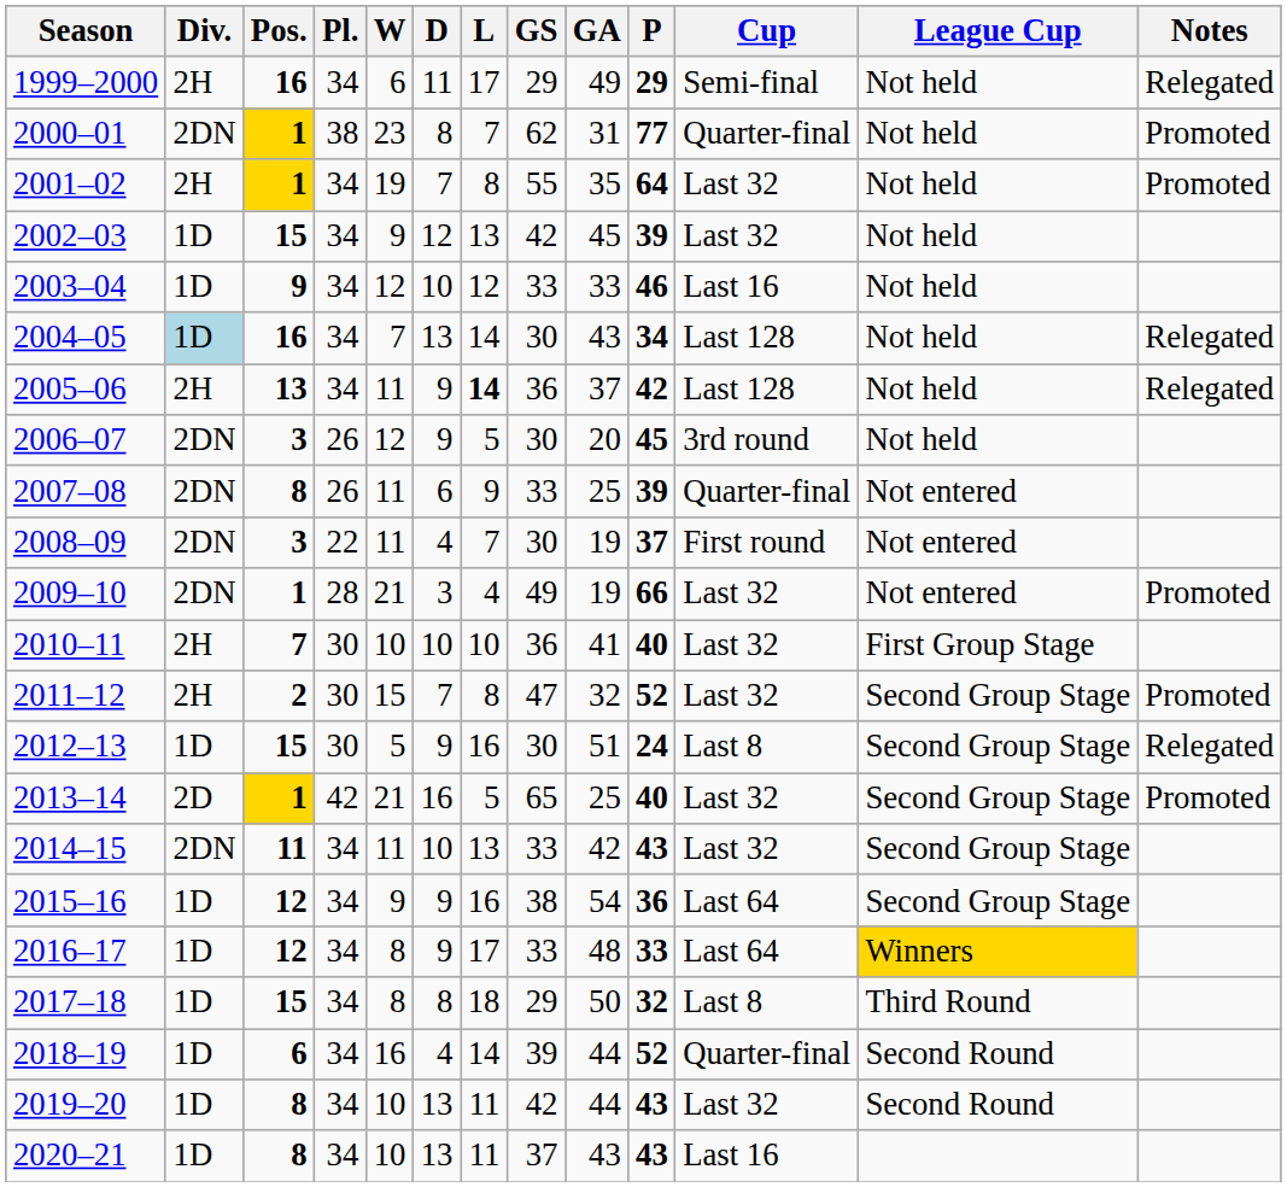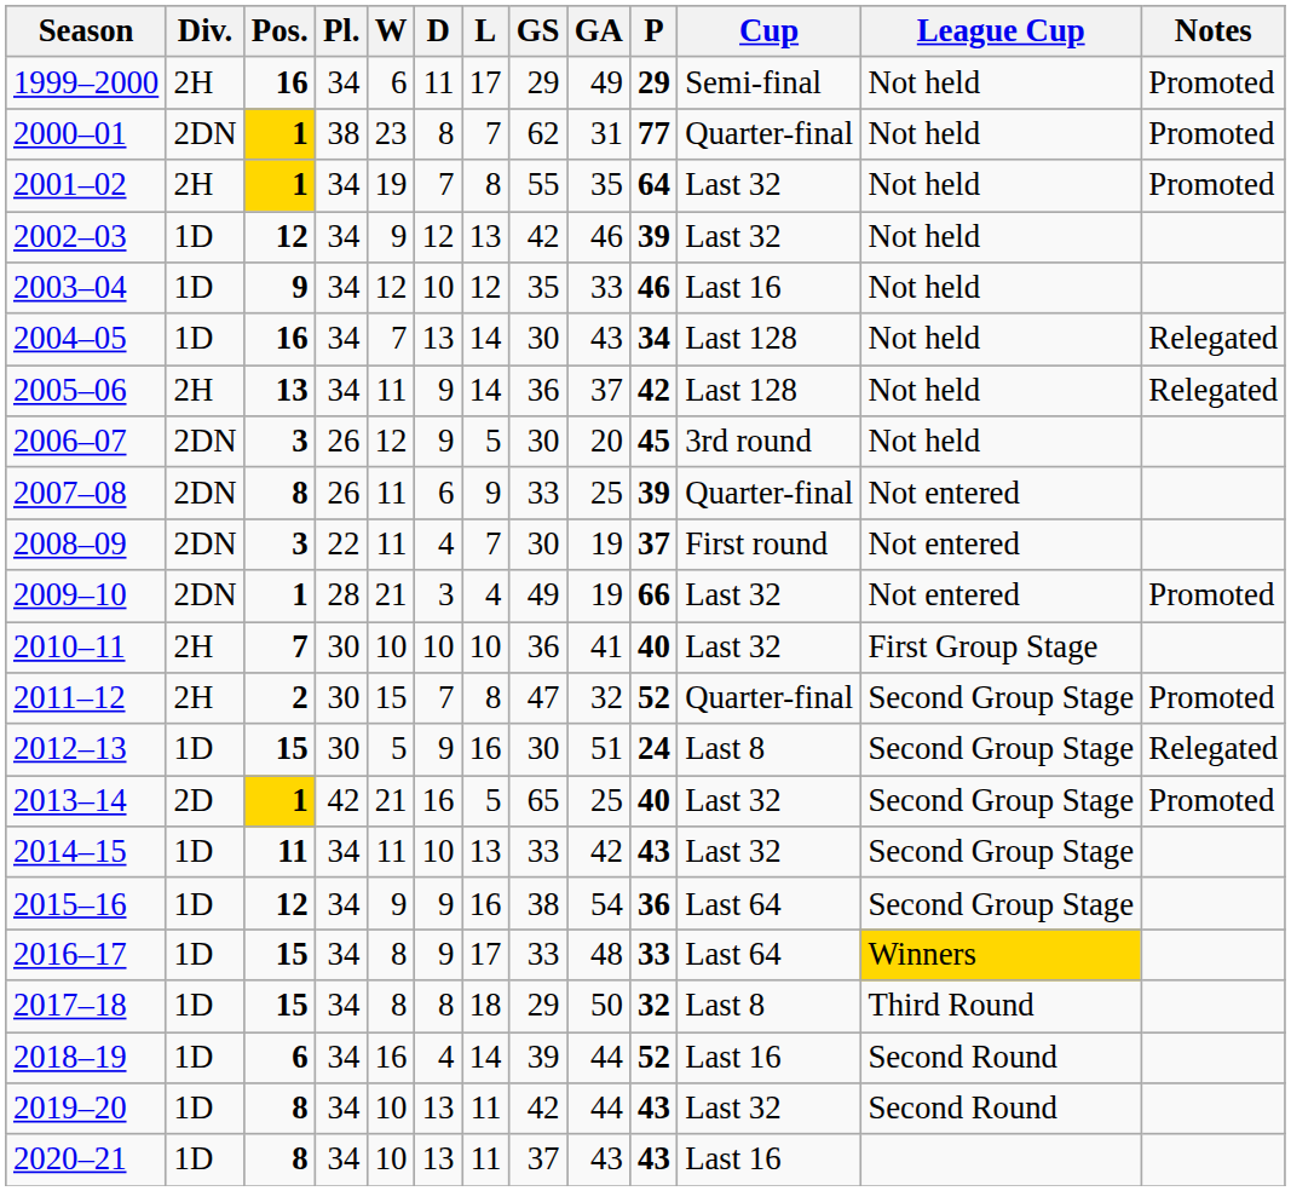 <table class="wikitable collapsible collapsed">
 <tr bgcolor="#efefef">
 <th>Season</th>
 <th>Div.</th>
 <th>Pos.</th>
 <th>Pl.</th>
 <th>W</th>
 <th>D</th>
 <th>L</th>
 <th>GS</th>
 <th>GA</th>
 <th>P</th>
 <th><a href='#'>Cup</a></th>
 <th><a href='#'>League Cup</a></th>
 <th>Notes</th>
 </tr>
 <tr>
 <td><a href='#'>1999–2000</a></td>
 <td>2H</td>
 <td align=right><strong>16</strong></td>
 <td align=right>34</td>
 <td align=right>6</td>
 <td align=right>11</td>
 <td align=right>17</td>
 <td align=right>29</td>
 <td align=right>49</td>
 <td align=right><strong>29</strong></td>
 <td>Semi-final</td>
 <td>Not held</td>
-<td>Relegated</td>
+<td>Promoted</td>
 </tr>
 <tr>
 <td><a href='#'>2000–01</a></td>
 <td>2DN</td>
 <td align=right style="background:gold;"><strong>1</strong></td>
 <td align=right>38</td>
 <td align=right>23</td>
 <td align=right>8</td>
 <td align=right>7</td>
 <td align=right>62</td>
 <td align=right>31</td>
 <td align=right><strong>77</strong></td>
 <td>Quarter-final</td>
 <td>Not held</td>
 <td>Promoted</td>
 </tr>
 <tr>
 <td><a href='#'>2001–02</a></td>
 <td>2H</td>
 <td align=right style="background:gold;"><strong>1</strong></td>
 <td align=right>34</td>
 <td align=right>19</td>
 <td align=right>7</td>
 <td align=right>8</td>
 <td align=right>55</td>
 <td align=right>35</td>
 <td align=right><strong>64</strong></td>
 <td>Last 32</td>
 <td>Not held</td>
 <td>Promoted</td>
 </tr>
 <tr>
 <td><a href='#'>2002–03</a></td>
 <td>1D</td>
-<td align=right><strong>15</strong></td>
+<td align=right><strong>12</strong></td>
 <td align=right>34</td>
 <td align=right>9</td>
 <td align=right>12</td>
 <td align=right>13</td>
 <td align=right>42</td>
-<td align=right>45</td>
+<td align=right>46</td>
 <td align=right><strong>39</strong></td>
 <td>Last 32</td>
 <td>Not held</td>
 <td></td>
 </tr>
 <tr>
 <td><a href='#'>2003–04</a></td>
 <td>1D</td>
 <td align=right><strong>9</strong></td>
 <td align=right>34</td>
 <td align=right>12</td>
 <td align=right>10</td>
 <td align=right>12</td>
-<td align=right>33</td>
+<td align=right>35</td>
 <td align=right>33</td>
 <td align=right><strong>46</strong></td>
 <td>Last 16</td>
 <td>Not held</td>
 <td></td>
 </tr>
 <tr>
 <td><a href='#'>2004–05</a></td>
-<td style="background: lightblue;">1D</td>
+<td>1D</td>
 <td align=right><strong>16</strong></td>
 <td align=right>34</td>
 <td align=right>7</td>
 <td align=right>13</td>
 <td align=right>14</td>
 <td align=right>30</td>
 <td align=right>43</td>
 <td align=right><strong>34</strong></td>
 <td>Last 128</td>
 <td>Not held</td>
 <td>Relegated</td>
 </tr>
 <tr>
 <td><a href='#'>2005–06</a></td>
 <td>2H</td>
 <td align=right><strong>13</strong></td>
 <td align=right>34</td>
 <td align=right>11</td>
 <td align=right>9</td>
-<td align=right><strong>14</strong></td>
+<td align=right>14</td>
 <td align=right>36</td>
 <td align=right>37</td>
 <td align=right><strong>42</strong></td>
 <td>Last 128</td>
 <td>Not held</td>
 <td>Relegated</td>
 </tr>
 <tr>
 <td><a href='#'>2006–07</a></td>
 <td>2DN</td>
 <td align=right><strong>3</strong></td>
 <td align=right>26</td>
 <td align=right>12</td>
 <td align=right>9</td>
 <td align=right>5</td>
 <td align=right>30</td>
 <td align=right>20</td>
 <td align=right><strong>45</strong></td>
 <td>3rd round</td>
 <td>Not held</td>
 <td></td>
 </tr>
 <tr>
 <td><a href='#'>2007–08</a></td>
 <td>2DN</td>
 <td align=right><strong>8</strong></td>
 <td align=right>26</td>
 <td align=right>11</td>
 <td align=right>6</td>
 <td align=right>9</td>
 <td align=right>33</td>
 <td align=right>25</td>
 <td align=right><strong>39</strong></td>
 <td>Quarter-final</td>
 <td>Not entered</td>
 <td></td>
 </tr>
 <tr>
 <td><a href='#'>2008–09</a></td>
 <td>2DN</td>
 <td align=right><strong>3</strong></td>
 <td align=right>22</td>
 <td align=right>11</td>
 <td align=right>4</td>
 <td align=right>7</td>
 <td align=right>30</td>
 <td align=right>19</td>
 <td align=right><strong>37</strong></td>
 <td>First round</td>
 <td>Not entered</td>
 <td></td>
 </tr>
 <tr>
 <td><a href='#'>2009–10</a></td>
 <td>2DN</td>
 <td align=right><strong>1</strong></td>
 <td align=right>28</td>
 <td align=right>21</td>
 <td align=right>3</td>
 <td align=right>4</td>
 <td align=right>49</td>
 <td align=right>19</td>
 <td align=right><strong>66</strong></td>
 <td>Last 32</td>
 <td>Not entered</td>
 <td>Promoted</td>
 </tr>
 <tr>
 <td><a href='#'>2010–11</a></td>
 <td>2H</td>
 <td align=right><strong>7</strong></td>
 <td align=right>30</td>
 <td align=right>10</td>
 <td align=right>10</td>
 <td align=right>10</td>
 <td align=right>36</td>
 <td align=right>41</td>
 <td align=right><strong>40</strong></td>
 <td>Last 32</td>
 <td>First Group Stage</td>
 <td></td>
 </tr>
 <tr>
 <td><a href='#'>2011–12</a></td>
 <td>2H</td>
 <td align=right><strong>2</strong></td>
 <td align=right>30</td>
 <td align=right>15</td>
 <td align=right>7</td>
 <td align=right>8</td>
 <td align=right>47</td>
 <td align=right>32</td>
 <td align=right><strong>52</strong></td>
-<td>Last 32</td>
+<td>Quarter-final</td>
 <td>Second Group Stage</td>
 <td>Promoted</td>
 </tr>
 <tr>
 <td><a href='#'>2012–13</a></td>
 <td>1D</td>
 <td align=right><strong>15</strong></td>
 <td align=right>30</td>
 <td align=right>5</td>
 <td align=right>9</td>
 <td align=right>16</td>
 <td align=right>30</td>
 <td align=right>51</td>
 <td align=right><strong>24</strong></td>
 <td>Last 8</td>
 <td>Second Group Stage</td>
 <td>Relegated</td>
 </tr>
 <tr>
 <td><a href='#'>2013–14</a></td>
 <td>2D</td>
 <td align=right style="background:gold;"><strong>1</strong></td>
 <td align=right>42</td>
 <td align=right>21</td>
 <td align=right>16</td>
 <td align=right>5</td>
 <td align=right>65</td>
 <td align=right>25</td>
 <td align=right><strong>40</strong></td>
 <td>Last 32</td>
 <td>Second Group Stage</td>
 <td>Promoted</td>
 </tr>
 <tr>
 <td><a href='#'>2014–15</a></td>
-<td>2DN</td>
+<td>1D</td>
 <td align=right><strong>11</strong></td>
 <td align=right>34</td>
 <td align=right>11</td>
 <td align=right>10</td>
 <td align=right>13</td>
 <td align=right>33</td>
 <td align=right>42</td>
 <td align=right><strong>43</strong></td>
 <td>Last 32</td>
 <td>Second Group Stage</td>
 <td></td>
 </tr>
 <tr>
 <td><a href='#'>2015–16</a></td>
 <td>1D</td>
 <td align=right><strong>12</strong></td>
 <td align=right>34</td>
 <td align=right>9</td>
 <td align=right>9</td>
 <td align=right>16</td>
 <td align=right>38</td>
 <td align=right>54</td>
 <td align=right><strong>36</strong></td>
 <td>Last 64</td>
 <td>Second Group Stage</td>
 <td></td>
 </tr>
 <tr>
 <td><a href='#'>2016–17</a></td>
 <td>1D</td>
-<td align=right><strong>12</strong></td>
+<td align=right><strong>15</strong></td>
 <td align=right>34</td>
 <td align=right>8</td>
 <td align=right>9</td>
 <td align=right>17</td>
 <td align=right>33</td>
 <td align=right>48</td>
 <td align=right><strong>33</strong></td>
 <td>Last 64</td>
 <td style="background:gold;">Winners</td>
 <td></td>
 </tr>
 <tr>
 <td><a href='#'>2017–18</a></td>
 <td>1D</td>
 <td align=right><strong>15</strong></td>
 <td align=right>34</td>
 <td align=right>8</td>
 <td align=right>8</td>
 <td align=right>18</td>
 <td align=right>29</td>
 <td align=right>50</td>
 <td align=right><strong>32</strong></td>
 <td>Last 8</td>
 <td>Third Round</td>
 <td></td>
 </tr>
 <tr>
 <td><a href='#'>2018–19</a></td>
 <td>1D</td>
 <td align=right><strong>6</strong></td>
 <td align=right>34</td>
 <td align=right>16</td>
 <td align=right>4</td>
 <td align=right>14</td>
 <td align=right>39</td>
 <td align=right>44</td>
 <td align=right><strong>52</strong></td>
-<td>Quarter-final</td>
+<td>Last 16</td>
 <td>Second Round</td>
 <td></td>
 </tr>
 <tr>
 <td><a href='#'>2019–20</a></td>
 <td>1D</td>
 <td align=right><strong>8</strong></td>
 <td align=right>34</td>
 <td align=right>10</td>
 <td align=right>13</td>
 <td align=right>11</td>
 <td align=right>42</td>
 <td align=right>44</td>
 <td align=right><strong>43</strong></td>
 <td>Last 32</td>
 <td>Second Round</td>
 <td></td>
 </tr>
 <tr>
 <td><a href='#'>2020–21</a></td>
 <td>1D</td>
 <td align=right><strong>8</strong></td>
 <td align=right>34</td>
 <td align=right>10</td>
 <td align=right>13</td>
 <td align=right>11</td>
 <td align=right>37</td>
 <td align=right>43</td>
 <td align=right><strong>43</strong></td>
 <td>Last 16</td>
 <td></td>
 <td></td>
 </tr>
 </table>
